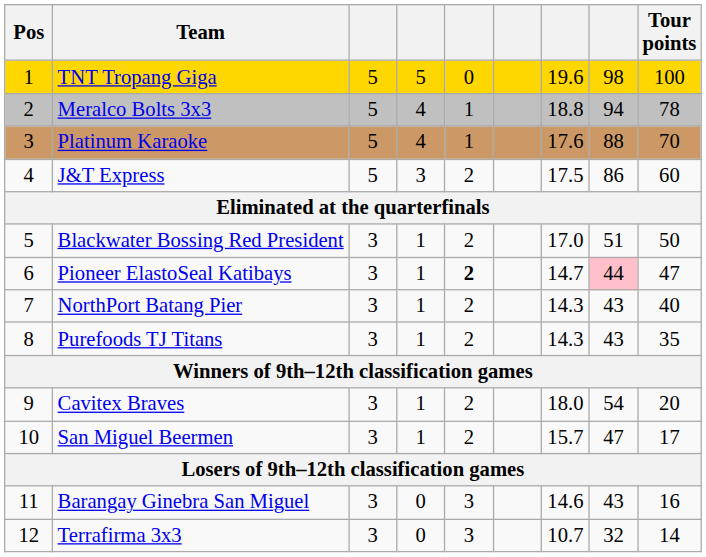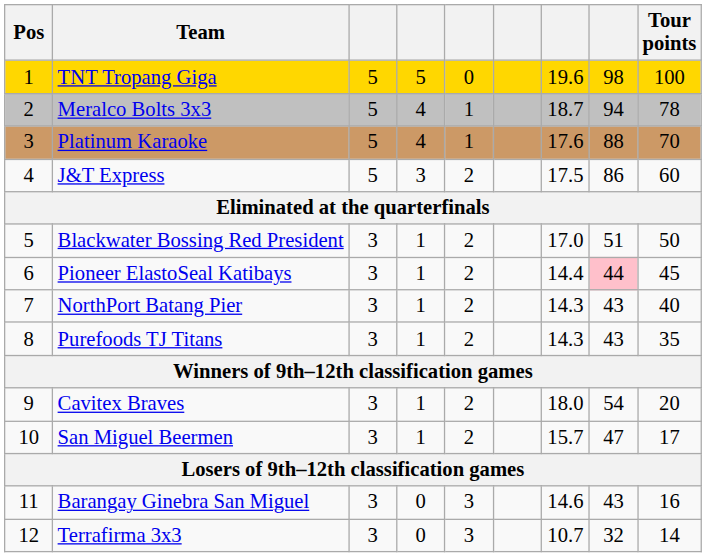 <table class="wikitable" style="text-align:center">
 <tr>
 <th width=30>Pos</th>
 <th width=180>Team</th>
 <th width=30></th>
 <th width=30></th>
 <th width=30></th>
 <th width=30></th>
 <th width=30></th>
 <th width=30></th>
 <th width=30>Tour points</th>
 </tr>
 <tr bgcolor=gold>
 <td>1</td>
 <td align=left><a href='#'>TNT Tropang Giga</a></td>
 <td>5</td>
 <td>5</td>
 <td>0</td>
 <td></td>
 <td>19.6</td>
 <td>98</td>
 <td>100</td>
 </tr>
 <tr bgcolor=silver>
 <td>2</td>
 <td align=left><a href='#'>Meralco Bolts 3x3</a></td>
 <td>5</td>
 <td>4</td>
 <td>1</td>
 <td></td>
-<td>18.8</td>
+<td>18.7</td>
 <td>94</td>
 <td>78</td>
 </tr>
 <tr bgcolor=cc9966>
 <td>3</td>
 <td align=left><a href='#'>Platinum Karaoke</a></td>
 <td>5</td>
 <td>4</td>
 <td>1</td>
 <td></td>
 <td>17.6</td>
 <td>88</td>
 <td>70</td>
 </tr>
 <tr>
 <td>4</td>
 <td align=left><a href='#'>J&T Express</a></td>
 <td>5</td>
 <td>3</td>
 <td>2</td>
 <td></td>
 <td>17.5</td>
 <td>86</td>
 <td>60</td>
 </tr>
 <tr>
 <th colspan=9>Eliminated at the quarterfinals</th>
 </tr>
 <tr>
 <td>5</td>
 <td align=left nowrap><a href='#'>Blackwater Bossing Red President</a></td>
 <td>3</td>
 <td>1</td>
 <td>2</td>
 <td></td>
 <td>17.0</td>
 <td>51</td>
 <td>50</td>
 </tr>
 <tr>
 <td>6</td>
 <td align=left><a href='#'>Pioneer ElastoSeal Katibays</a></td>
 <td>3</td>
 <td>1</td>
-<td><strong>2</strong></td>
+<td>2</td>
 <td></td>
-<td>14.7</td>
+<td>14.4</td>
 <td style="background: pink;">44</td>
-<td>47</td>
+<td>45</td>
 </tr>
 <tr>
 <td>7</td>
 <td align=left><a href='#'>NorthPort Batang Pier</a></td>
 <td>3</td>
 <td>1</td>
 <td>2</td>
 <td></td>
 <td>14.3</td>
 <td>43</td>
 <td>40</td>
 </tr>
 <tr>
 <td>8</td>
 <td align=left><a href='#'>Purefoods TJ Titans</a></td>
 <td>3</td>
 <td>1</td>
 <td>2</td>
 <td></td>
 <td>14.3</td>
 <td>43</td>
 <td>35</td>
 </tr>
 <tr>
 <th colspan=9>Winners of 9th–12th classification games</th>
 </tr>
 <tr>
 <td>9</td>
 <td align=left><a href='#'>Cavitex Braves</a></td>
 <td>3</td>
 <td>1</td>
 <td>2</td>
 <td></td>
 <td>18.0</td>
 <td>54</td>
 <td>20</td>
 </tr>
 <tr>
 <td>10</td>
 <td align=left><a href='#'>San Miguel Beermen</a></td>
 <td>3</td>
 <td>1</td>
 <td>2</td>
 <td></td>
 <td>15.7</td>
 <td>47</td>
 <td>17</td>
 </tr>
 <tr>
 <th colspan=9>Losers of 9th–12th classification games</th>
 </tr>
 <tr>
 <td>11</td>
 <td align=left><a href='#'>Barangay Ginebra San Miguel</a></td>
 <td>3</td>
 <td>0</td>
 <td>3</td>
 <td></td>
 <td>14.6</td>
 <td>43</td>
 <td>16</td>
 </tr>
 <tr>
 <td>12</td>
 <td align=left><a href='#'>Terrafirma 3x3</a></td>
 <td>3</td>
 <td>0</td>
 <td>3</td>
 <td></td>
 <td>10.7</td>
 <td>32</td>
 <td>14</td>
 </tr>
 </table>
